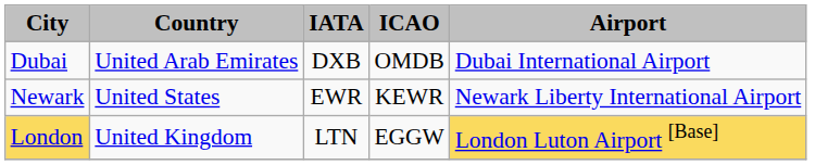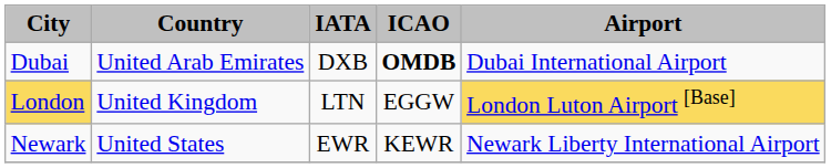 <table class="sortable wikitable toccolours">
 <tr>
 <th style="background:silver; color:black;">City</th>
 <th style="background:silver; color:black;">Country</th>
 <th style="background:silver; color:black;">IATA</th>
 <th style="background:silver; color:black;">ICAO</th>
 <th style="background:silver; color:black;">Airport</th>
 </tr>
 <tr>
 <td><a href='#'>Dubai</a></td>
 <td><a href='#'>United Arab Emirates</a></td>
 <td align=center>DXB</td>
-<td align=center>OMDB</td>
+<td align=center><strong>OMDB</strong></td>
 <td><a href='#'>Dubai International Airport</a></td>
+</tr>
+<tr>
+<td style="background:#fada5e;"><a href='#'>London</a></td>
+<td><a href='#'>United Kingdom</a></td>
+<td align=center>LTN</td>
+<td align=center>EGGW</td>
+<td style="background:#fada5e;"><a href='#'>London Luton Airport</a> <sup>[Base]</sup></td>
 </tr>
 <tr>
 <td><a href='#'>Newark</a></td>
 <td><a href='#'>United States</a></td>
 <td align=center>EWR</td>
 <td align=center>KEWR</td>
 <td><a href='#'>Newark Liberty International Airport</a></td>
 </tr>
 <tr>
-<td style="background:#fada5e;"><a href='#'>London</a></td>
-<td><a href='#'>United Kingdom</a></td>
-<td align=center>LTN</td>
-<td align=center>EGGW</td>
-<td style="background:#fada5e;"><a href='#'>London Luton Airport</a> <sup>[Base]</sup></td>
-</tr>
-<tr>
 </tr>
 </table>
